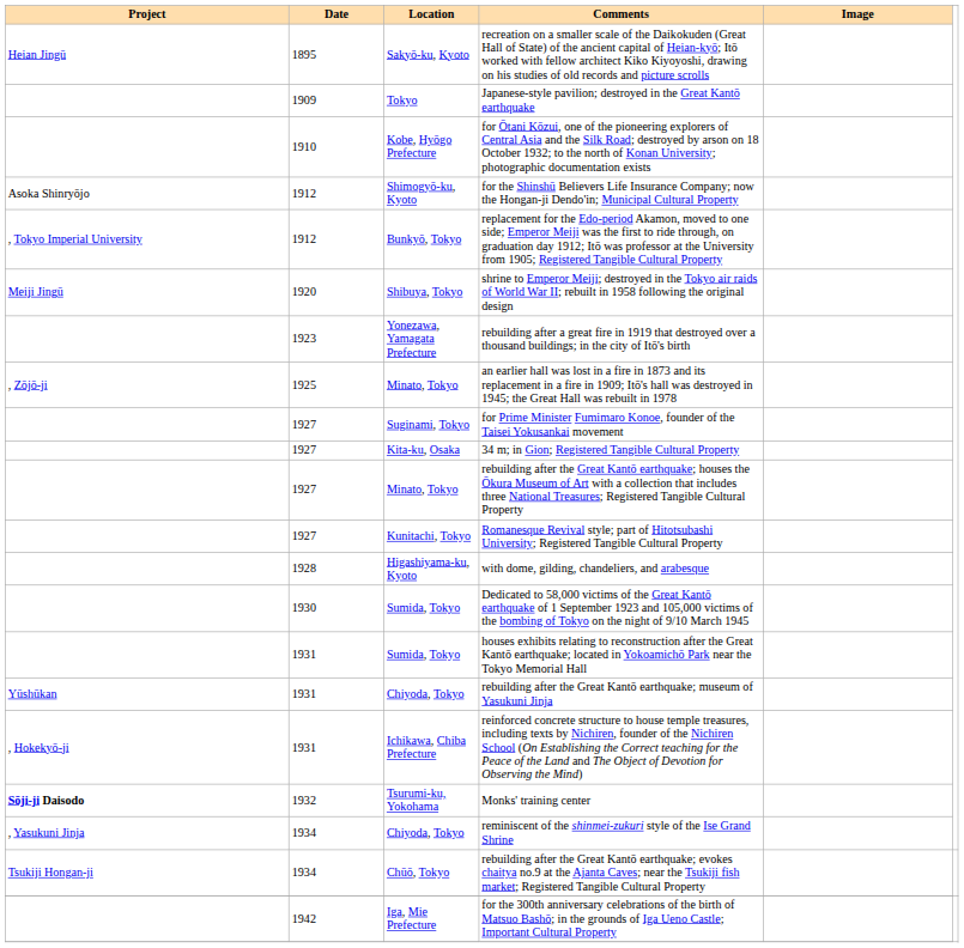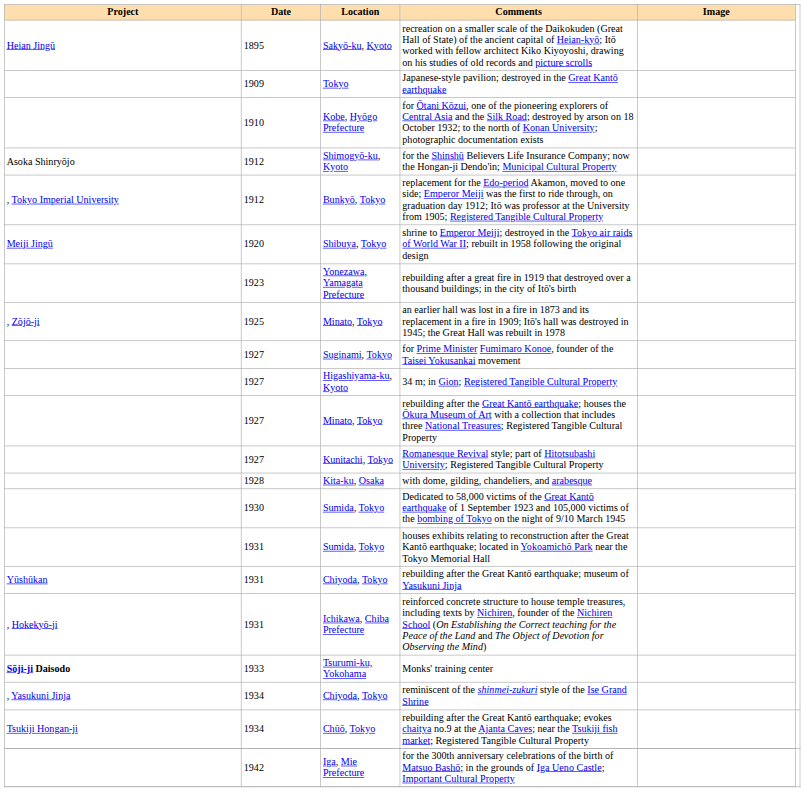 <table class="wikitable sortable"  style="width:100%; background:#fff;">
 <tr>
 <th width="30%" align="left" style="background:#ffdead;">Project</th>
 <th width="10%" align="left" style="background:#ffdead;">Date</th>
 <th width="10%" align="left" style="background:#ffdead;">Location</th>
 <th width="30%" align="left" style="background:#ffdead;" class="unsortable">Comments</th>
 <th width="20%" align="left" style="background:#ffdead;" class="unsortable">Image</th>
 </tr>
 <tr>
 <td><a href='#'>Heian Jingū</a></td>
 <td>1895</td>
 <td><a href='#'>Sakyō-ku</a>, <a href='#'>Kyoto</a></td>
 <td>recreation on a smaller scale of the Daikokuden (Great Hall of State) of the ancient capital of <a href='#'>Heian-kyō</a>; Itō worked with fellow architect Kiko Kiyoyoshi, drawing on his studies of old records and <a href='#'>picture scrolls</a></td>
 <td></td>
 </tr>
 <tr>
 <td></td>
 <td>1909</td>
 <td><a href='#'>Tokyo</a></td>
 <td>Japanese-style pavilion; destroyed in the <a href='#'>Great Kantō earthquake</a></td>
 <td></td>
 </tr>
 <tr>
 <td></td>
 <td>1910</td>
 <td><a href='#'>Kobe</a>, <a href='#'>Hyōgo Prefecture</a></td>
 <td>for <a href='#'>Ōtani Kōzui</a>, one of the pioneering explorers of <a href='#'>Central Asia</a> and the <a href='#'>Silk Road</a>; destroyed by arson on 18 October 1932; to the north of <a href='#'>Konan University</a>; photographic documentation exists</td>
 <td></td>
 </tr>
 <tr>
 <td>Asoka Shinryōjo</td>
 <td>1912</td>
 <td><a href='#'>Shimogyō-ku</a>, <a href='#'>Kyoto</a></td>
 <td>for the <a href='#'>Shinshū</a> Believers Life Insurance Company; now the Hongan-ji Dendo'in; <a href='#'>Municipal Cultural Property</a></td>
 <td></td>
 </tr>
 <tr>
 <td>, <a href='#'>Tokyo Imperial University</a></td>
 <td>1912</td>
 <td><a href='#'>Bunkyō</a>, <a href='#'>Tokyo</a></td>
 <td>replacement for the <a href='#'>Edo-period</a> Akamon, moved to one side; <a href='#'>Emperor Meiji</a> was the first to ride through, on graduation day 1912; Itō was professor at the University from 1905; <a href='#'>Registered Tangible Cultural Property</a></td>
 <td></td>
 </tr>
 <tr>
 <td><a href='#'>Meiji Jingū</a></td>
 <td>1920</td>
 <td><a href='#'>Shibuya</a>, <a href='#'>Tokyo</a></td>
 <td>shrine to <a href='#'>Emperor Meiji</a>; destroyed in the <a href='#'>Tokyo air raids of World War II</a>; rebuilt in 1958 following the original design</td>
 <td></td>
 </tr>
 <tr>
 <td></td>
 <td>1923</td>
 <td><a href='#'>Yonezawa</a>, <a href='#'>Yamagata Prefecture</a></td>
 <td>rebuilding after a great fire in 1919 that destroyed over a thousand buildings; in the city of Itō's birth</td>
 <td></td>
 </tr>
 <tr>
 <td>, <a href='#'>Zōjō-ji</a></td>
 <td>1925</td>
 <td><a href='#'>Minato</a>, <a href='#'>Tokyo</a></td>
 <td>an earlier hall was lost in a fire in 1873 and its replacement in a fire in 1909; Itō's hall was destroyed in 1945; the Great Hall was rebuilt in 1978</td>
 <td></td>
 </tr>
 <tr>
 <td></td>
 <td>1927</td>
 <td><a href='#'>Suginami</a>, <a href='#'>Tokyo</a></td>
 <td>for <a href='#'>Prime Minister</a> <a href='#'>Fumimaro Konoe</a>, founder of the <a href='#'>Taisei Yokusankai</a> movement</td>
 <td></td>
 </tr>
 <tr>
 <td></td>
 <td>1927</td>
-<td><a href='#'>Kita-ku</a>, <a href='#'>Osaka</a></td>
+<td><a href='#'>Higashiyama-ku</a>, <a href='#'>Kyoto</a></td>
 <td>34 m; in <a href='#'>Gion</a>; <a href='#'>Registered Tangible Cultural Property</a></td>
 <td></td>
 </tr>
 <tr>
 <td></td>
 <td>1927</td>
 <td><a href='#'>Minato</a>, <a href='#'>Tokyo</a></td>
 <td>rebuilding after the <a href='#'>Great Kantō earthquake</a>; houses the <a href='#'>Ōkura Museum of Art</a> with a collection that includes three <a href='#'>National Treasures</a>; Registered Tangible Cultural Property</td>
 <td></td>
 </tr>
 <tr>
 <td></td>
 <td>1927</td>
 <td><a href='#'>Kunitachi</a>, <a href='#'>Tokyo</a></td>
 <td><a href='#'>Romanesque Revival</a> style; part of <a href='#'>Hitotsubashi University</a>; Registered Tangible Cultural Property</td>
 <td></td>
 </tr>
 <tr>
 <td></td>
 <td>1928</td>
-<td><a href='#'>Higashiyama-ku</a>, <a href='#'>Kyoto</a></td>
+<td><a href='#'>Kita-ku</a>, <a href='#'>Osaka</a></td>
 <td>with dome, gilding, chandeliers, and <a href='#'>arabesque</a></td>
 <td></td>
 </tr>
 <tr>
 <td></td>
 <td>1930</td>
 <td><a href='#'>Sumida</a>, <a href='#'>Tokyo</a></td>
 <td>Dedicated to 58,000 victims of the <a href='#'>Great Kantō earthquake</a> of 1 September 1923 and 105,000 victims of the <a href='#'>bombing of Tokyo</a> on the night of 9/10 March 1945</td>
 <td></td>
 </tr>
 <tr>
 <td></td>
 <td>1931</td>
 <td><a href='#'>Sumida</a>, <a href='#'>Tokyo</a></td>
 <td>houses exhibits relating to reconstruction after the Great Kantō earthquake; located in <a href='#'>Yokoamichō Park</a> near the Tokyo Memorial Hall</td>
 <td></td>
 </tr>
 <tr>
 <td><a href='#'>Yūshūkan</a></td>
 <td>1931</td>
 <td><a href='#'>Chiyoda</a>, <a href='#'>Tokyo</a></td>
 <td>rebuilding after the Great Kantō earthquake; museum of <a href='#'>Yasukuni Jinja</a></td>
 <td></td>
 </tr>
 <tr>
 <td>, <a href='#'>Hokekyō-ji</a></td>
 <td>1931</td>
 <td><a href='#'>Ichikawa</a>, <a href='#'>Chiba Prefecture</a></td>
 <td>reinforced concrete structure to house temple treasures, including texts by <a href='#'>Nichiren</a>, founder of the <a href='#'>Nichiren School</a> (<em>On Establishing the Correct teaching for the Peace of the Land</em> and <em>The Object of Devotion for Observing the Mind</em>)</td>
 <td></td>
 </tr>
 <tr>
 <td><strong><a href='#'>Sōji-ji</a> Daisodo</strong></td>
-<td>1932</td>
+<td>1933</td>
 <td><a href='#'>Tsurumi-ku, Yokohama</a></td>
 <td>Monks' training center</td>
 <td></td>
 </tr>
 <tr>
 <td>, <a href='#'>Yasukuni Jinja</a></td>
 <td>1934</td>
 <td><a href='#'>Chiyoda</a>, <a href='#'>Tokyo</a></td>
 <td>reminiscent of the <em><a href='#'>shinmei-zukuri</a></em> style of the <a href='#'>Ise Grand Shrine</a></td>
 <td></td>
 </tr>
 <tr>
 <td><a href='#'>Tsukiji Hongan-ji</a></td>
 <td>1934</td>
 <td><a href='#'>Chūō</a>, <a href='#'>Tokyo</a></td>
 <td>rebuilding after the Great Kantō earthquake; evokes <a href='#'>chaitya</a> no.9 at the <a href='#'>Ajanta Caves</a>; near the <a href='#'>Tsukiji fish market</a>; Registered Tangible Cultural Property</td>
 <td></td>
 <td></td>
 </tr>
 <tr>
 </tr>
 <tr>
 <td></td>
 <td>1942</td>
 <td><a href='#'>Iga</a>, <a href='#'>Mie Prefecture</a></td>
 <td>for the 300th anniversary celebrations of the birth of <a href='#'>Matsuo Bashō</a>; in the grounds of <a href='#'>Iga Ueno Castle</a>; <a href='#'>Important Cultural Property</a></td>
 <td></td>
 </tr>
 <tr>
 </tr>
 </table>
